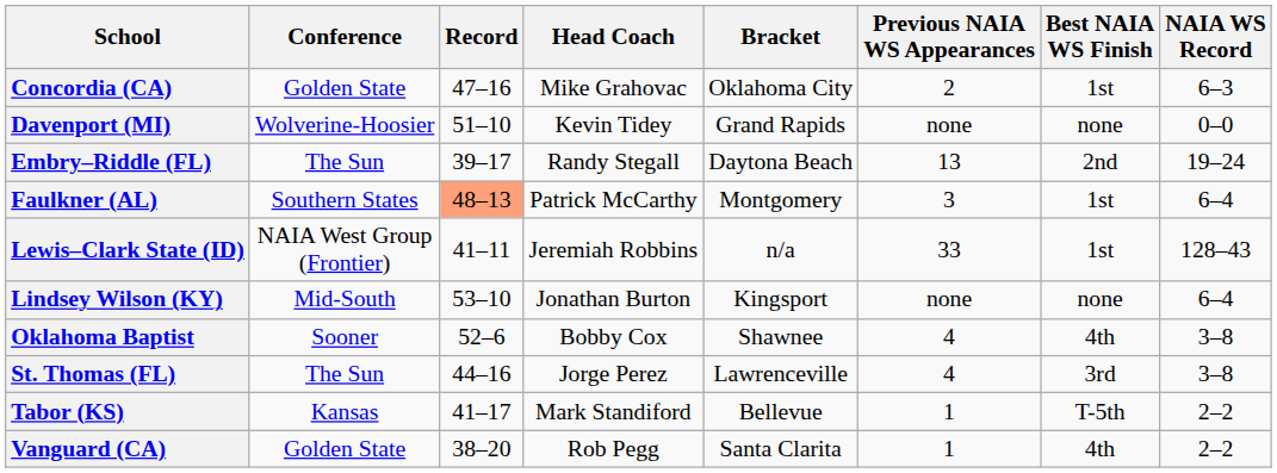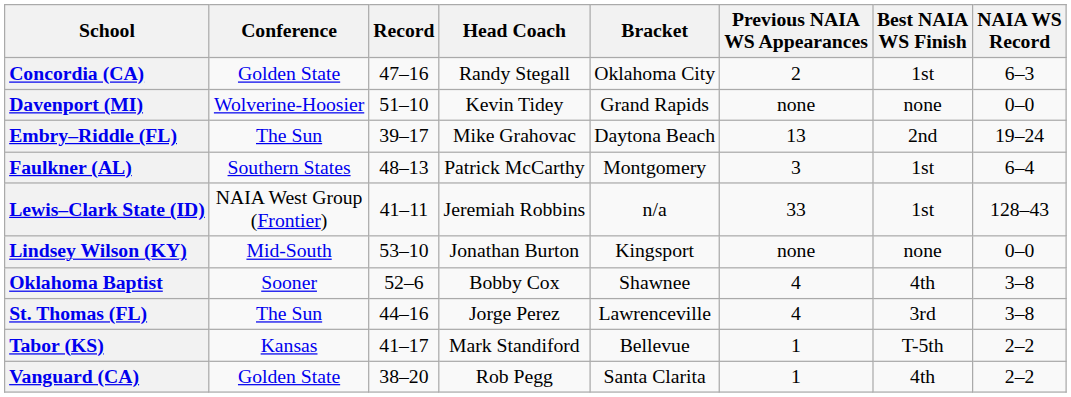 <table class="wikitable sortable plainrowheaders" style="text-align:center">
 <tr>
 <th scope="col">School</th>
 <th scope="col">Conference</th>
 <th scope="col">Record</th>
 <th scope="col">Head Coach</th>
 <th scope="col">Bracket</th>
 <th scope="col">Previous NAIA<br>WS Appearances</th>
 <th scope="col">Best NAIA<br>WS Finish</th>
 <th scope="col">NAIA WS<br>Record</th>
 </tr>
 <tr>
 <th scope="row" style="text-align:left"><a href='#'>Concordia (CA)</a></th>
 <td><a href='#'>Golden State</a></td>
 <td>47–16</td>
-<td>Mike Grahovac</td>
+<td>Randy Stegall</td>
 <td>Oklahoma City</td>
 <td>2<br></td>
 <td>1st<br></td>
 <td>6–3</td>
 </tr>
 <tr>
 <th scope="row" style="text-align:left"><a href='#'>Davenport (MI)</a></th>
 <td><a href='#'>Wolverine-Hoosier</a></td>
 <td>51–10</td>
 <td>Kevin Tidey</td>
 <td>Grand Rapids</td>
 <td>none</td>
 <td>none</td>
 <td>0–0</td>
 </tr>
 <tr>
 <th scope="row" style="text-align:left"><a href='#'>Embry–Riddle (FL)</a></th>
 <td><a href='#'>The Sun</a></td>
 <td>39–17</td>
-<td>Randy Stegall</td>
+<td>Mike Grahovac</td>
 <td>Daytona Beach</td>
 <td>13<br></td>
 <td>2nd<br></td>
 <td>19–24</td>
 </tr>
 <tr>
 <th scope="row" style="text-align:left"><a href='#'>Faulkner (AL)</a></th>
 <td><a href='#'>Southern States</a></td>
-<td style="background: lightsalmon;">48–13</td>
+<td>48–13</td>
 <td>Patrick McCarthy</td>
 <td>Montgomery</td>
 <td>3<br></td>
 <td>1st<br></td>
 <td>6–4</td>
 </tr>
 <tr>
 <th scope="row" style="text-align:left"><a href='#'>Lewis–Clark State (ID)</a></th>
 <td>NAIA West Group<br>(<a href='#'>Frontier</a>)</td>
 <td>41–11</td>
 <td>Jeremiah Robbins</td>
 <td>n/a</td>
 <td>33<br></td>
 <td>1st<br></td>
 <td>128–43</td>
 </tr>
 <tr>
 <th scope="row" style="text-align:left"><a href='#'>Lindsey Wilson (KY)</a></th>
 <td><a href='#'>Mid-South</a></td>
 <td>53–10</td>
 <td>Jonathan Burton</td>
 <td>Kingsport</td>
 <td>none</td>
 <td>none</td>
-<td>6–4</td>
+<td>0–0</td>
 </tr>
 <tr>
 <th scope="row" style="text-align:left"><a href='#'>Oklahoma Baptist</a></th>
 <td><a href='#'>Sooner</a></td>
 <td>52–6</td>
 <td>Bobby Cox</td>
 <td>Shawnee</td>
 <td>4<br></td>
 <td>4th<br></td>
 <td>3–8</td>
 </tr>
 <tr>
 <th scope="row" style="text-align:left"><a href='#'>St. Thomas (FL)</a></th>
 <td><a href='#'>The Sun</a></td>
 <td>44–16</td>
 <td>Jorge Perez</td>
 <td>Lawrenceville</td>
 <td>4<br></td>
 <td>3rd<br></td>
 <td>3–8</td>
 </tr>
 <tr>
 <th scope="row" style="text-align:left"><a href='#'>Tabor (KS)</a></th>
 <td><a href='#'>Kansas</a></td>
 <td>41–17</td>
 <td>Mark Standiford</td>
 <td>Bellevue</td>
 <td>1<br></td>
 <td>T-5th<br></td>
 <td>2–2</td>
 </tr>
 <tr>
 <th scope="row" style="text-align:left"><a href='#'>Vanguard (CA)</a></th>
 <td><a href='#'>Golden State</a></td>
 <td>38–20</td>
 <td>Rob Pegg</td>
 <td>Santa Clarita</td>
 <td>1<br></td>
 <td>4th<br></td>
 <td>2–2</td>
 </tr>
 </table>
